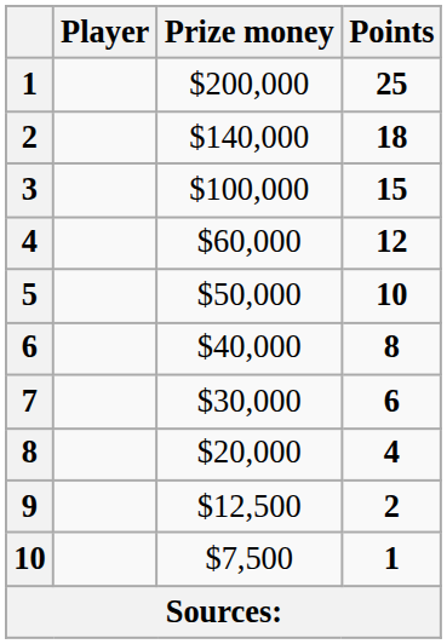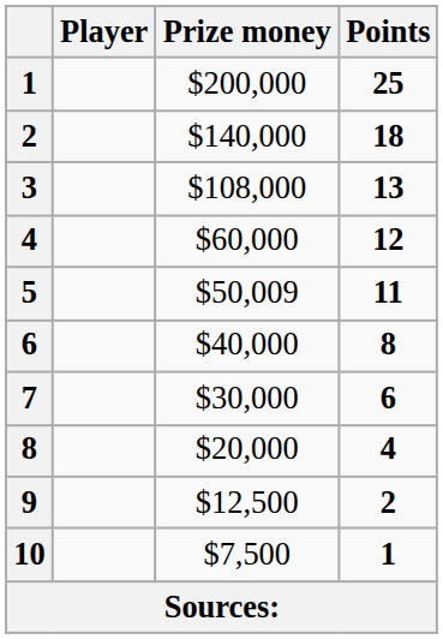 <table class="wikitable" style="font-size: 85%;">
 <tr>
 <th scope="col"></th>
 <th scope="col">Player</th>
 <th scope="col">Prize money</th>
 <th scope="col">Points</th>
 </tr>
 <tr>
 <th scope="row">1</th>
 <td><strong></strong></td>
 <td align="center">$200,000</td>
 <td align="center"><strong>25</strong></td>
 </tr>
 <tr>
 <th scope="row">2</th>
 <td><strong></strong></td>
 <td align="center">$140,000</td>
 <td align="center"><strong>18</strong></td>
 </tr>
 <tr>
 <th scope="row">3</th>
 <td><strong></strong></td>
-<td align="center">$100,000</td>
-<td align="center"><strong>15</strong></td>
+<td align="center">$108,000</td>
+<td align="center"><strong>13</strong></td>
 </tr>
 <tr>
 <th scope="row">4</th>
 <td><strong></strong></td>
 <td align="center">$60,000</td>
 <td align="center"><strong>12</strong></td>
 </tr>
 <tr>
 <th scope="row">5</th>
 <td><strong></strong></td>
-<td align="center">$50,000</td>
-<td align="center"><strong>10</strong></td>
+<td align="center">$50,009</td>
+<td align="center"><strong>11</strong></td>
 </tr>
 <tr>
 <th scope="row">6</th>
 <td><strong></strong></td>
 <td align="center">$40,000</td>
 <td align="center"><strong>8</strong></td>
 </tr>
 <tr>
 <th scope="row">7</th>
 <td><strong></strong></td>
 <td align="center">$30,000</td>
 <td align="center"><strong>6</strong></td>
 </tr>
 <tr>
 <th scope="row">8</th>
 <td><strong></strong></td>
 <td align="center">$20,000</td>
 <td align="center"><strong>4</strong></td>
 </tr>
 <tr>
 <th scope="row">9</th>
 <td><strong></strong></td>
 <td align="center">$12,500</td>
 <td align="center"><strong>2</strong></td>
 </tr>
 <tr>
 <th scope="row">10</th>
 <td><strong></strong></td>
 <td align="center">$7,500</td>
 <td align="center"><strong>1</strong></td>
 </tr>
 <tr>
 <th colspan="8">Sources:</th>
 </tr>
 </table>
